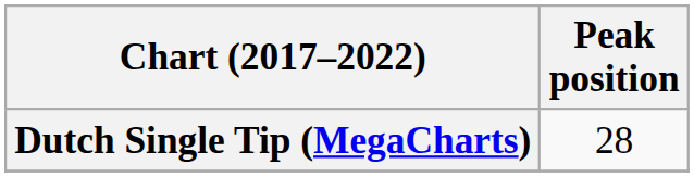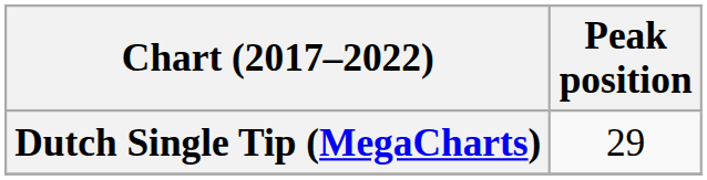 <table class="wikitable sortable plainrowheaders" style="text-align:center">
 <tr>
 <th scope="col">Chart (2017–2022)</th>
 <th scope="col">Peak<br>position</th>
 </tr>
 <tr>
 <th scope="row">Dutch Single Tip (<a href='#'>MegaCharts</a>)</th>
-<td>28</td>
+<td>29</td>
 </tr>
 <tr>
 </tr>
 <tr>
 </tr>
 </table>
